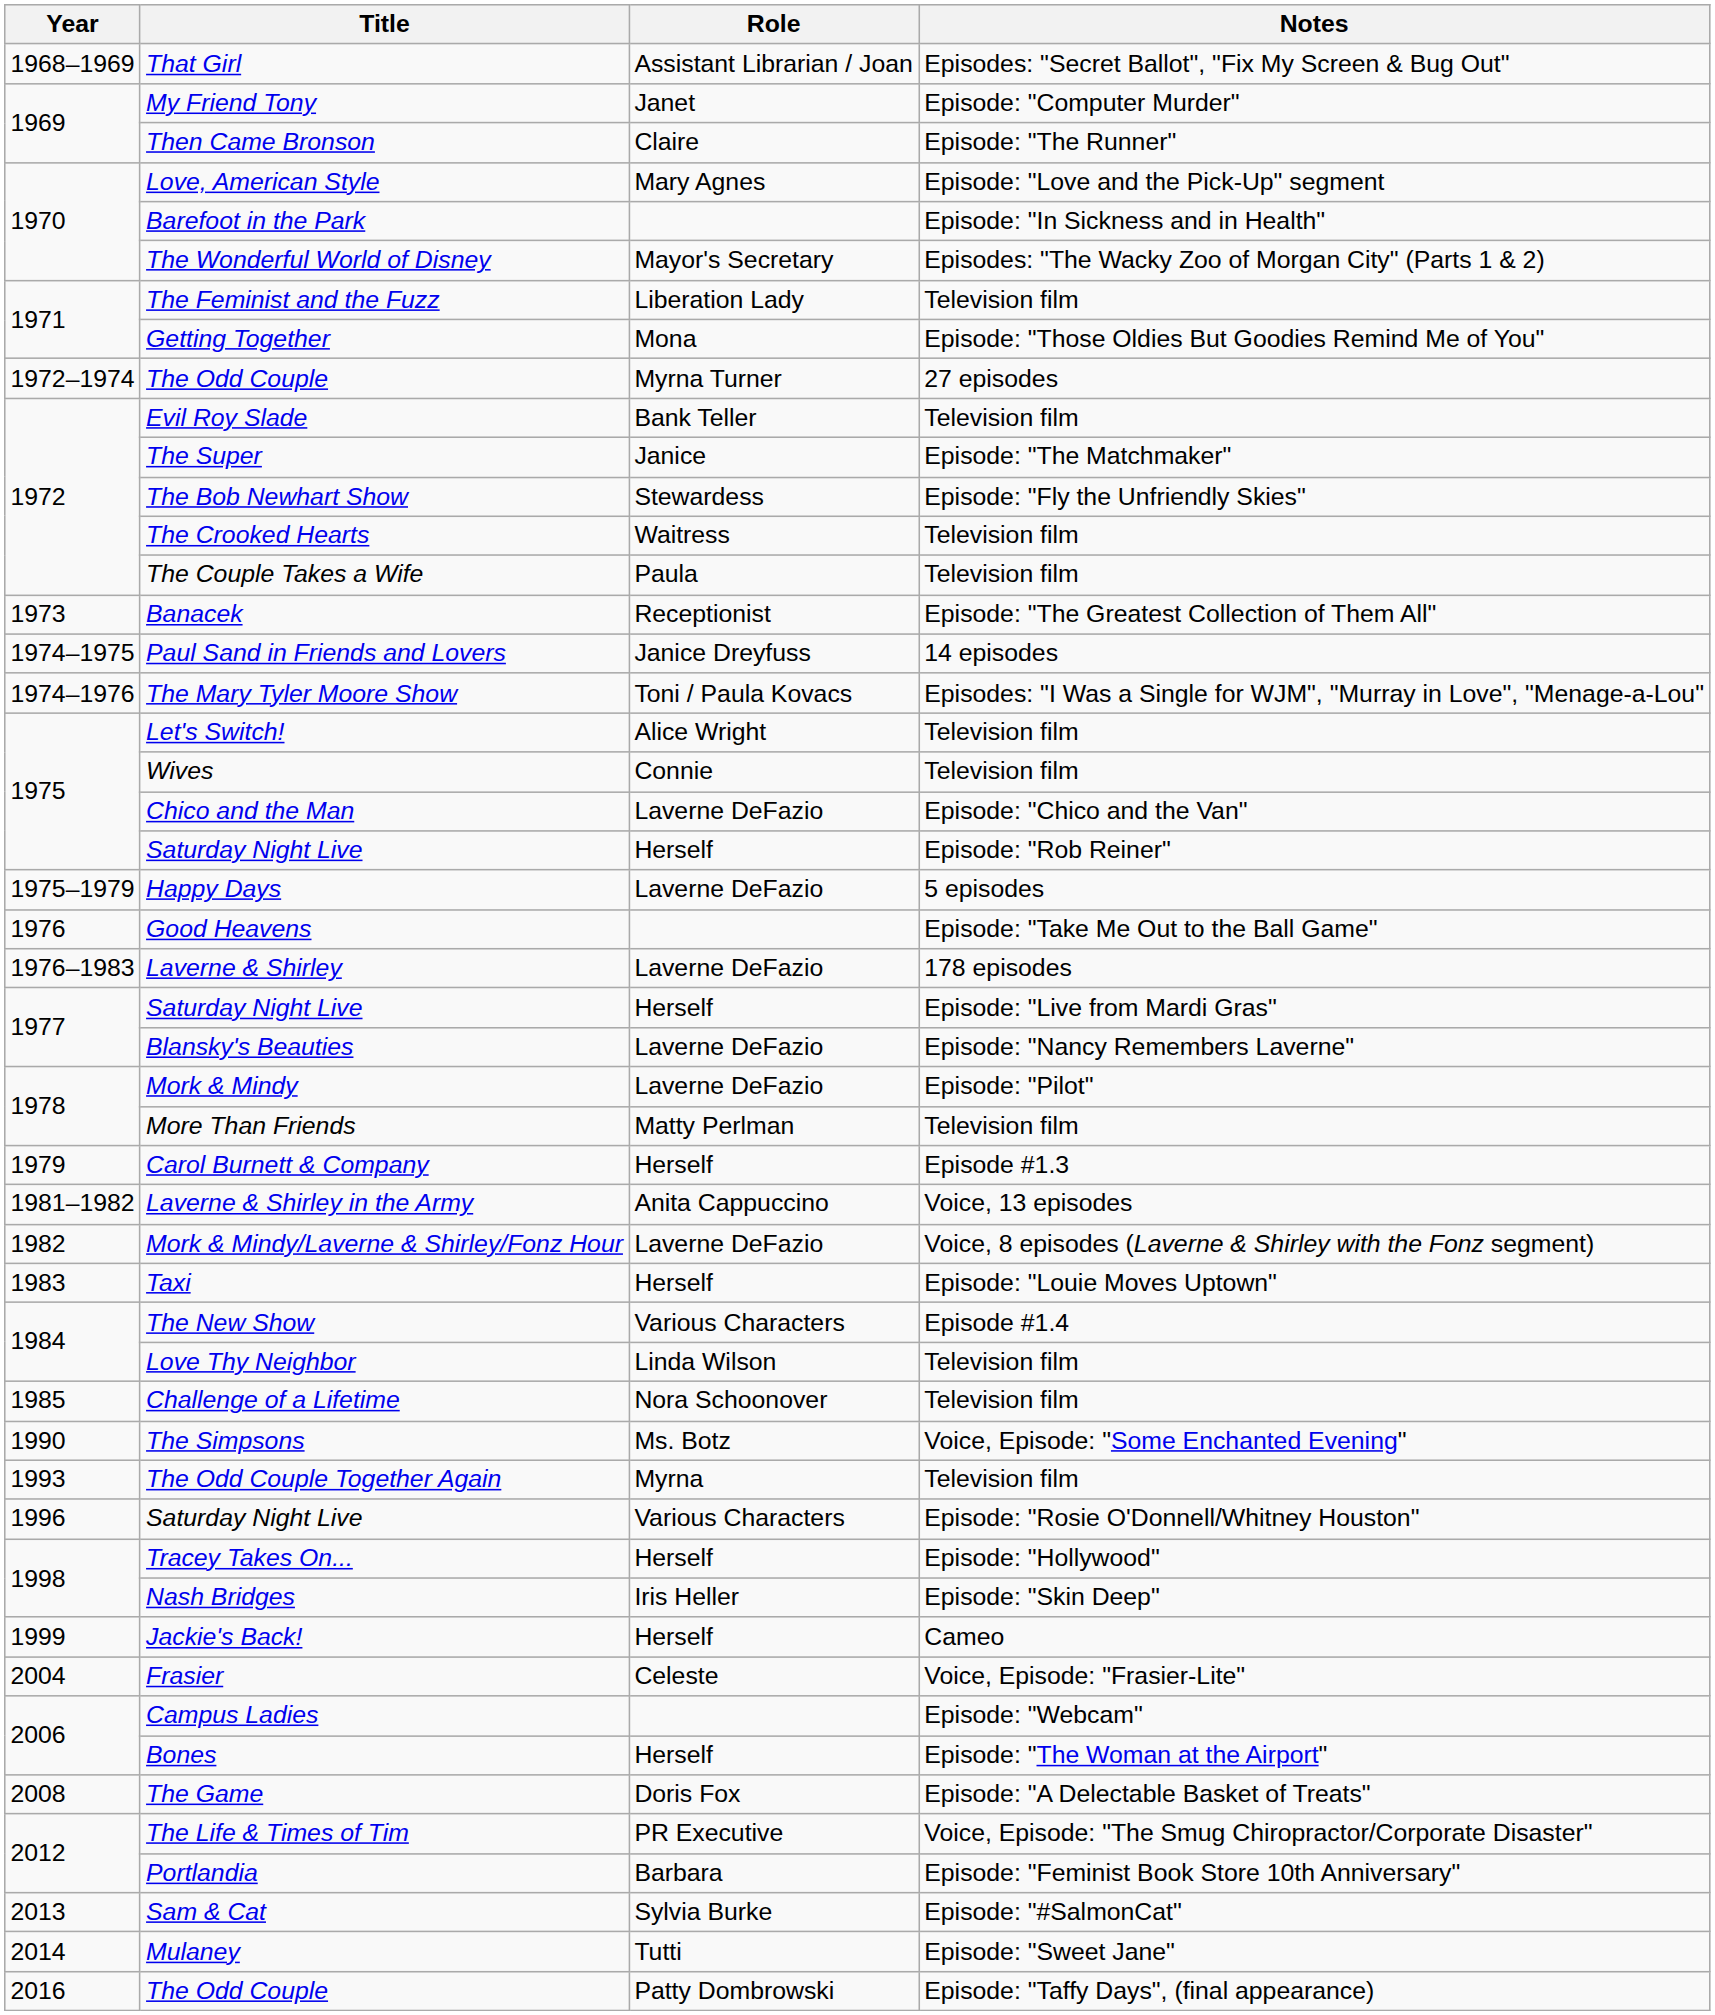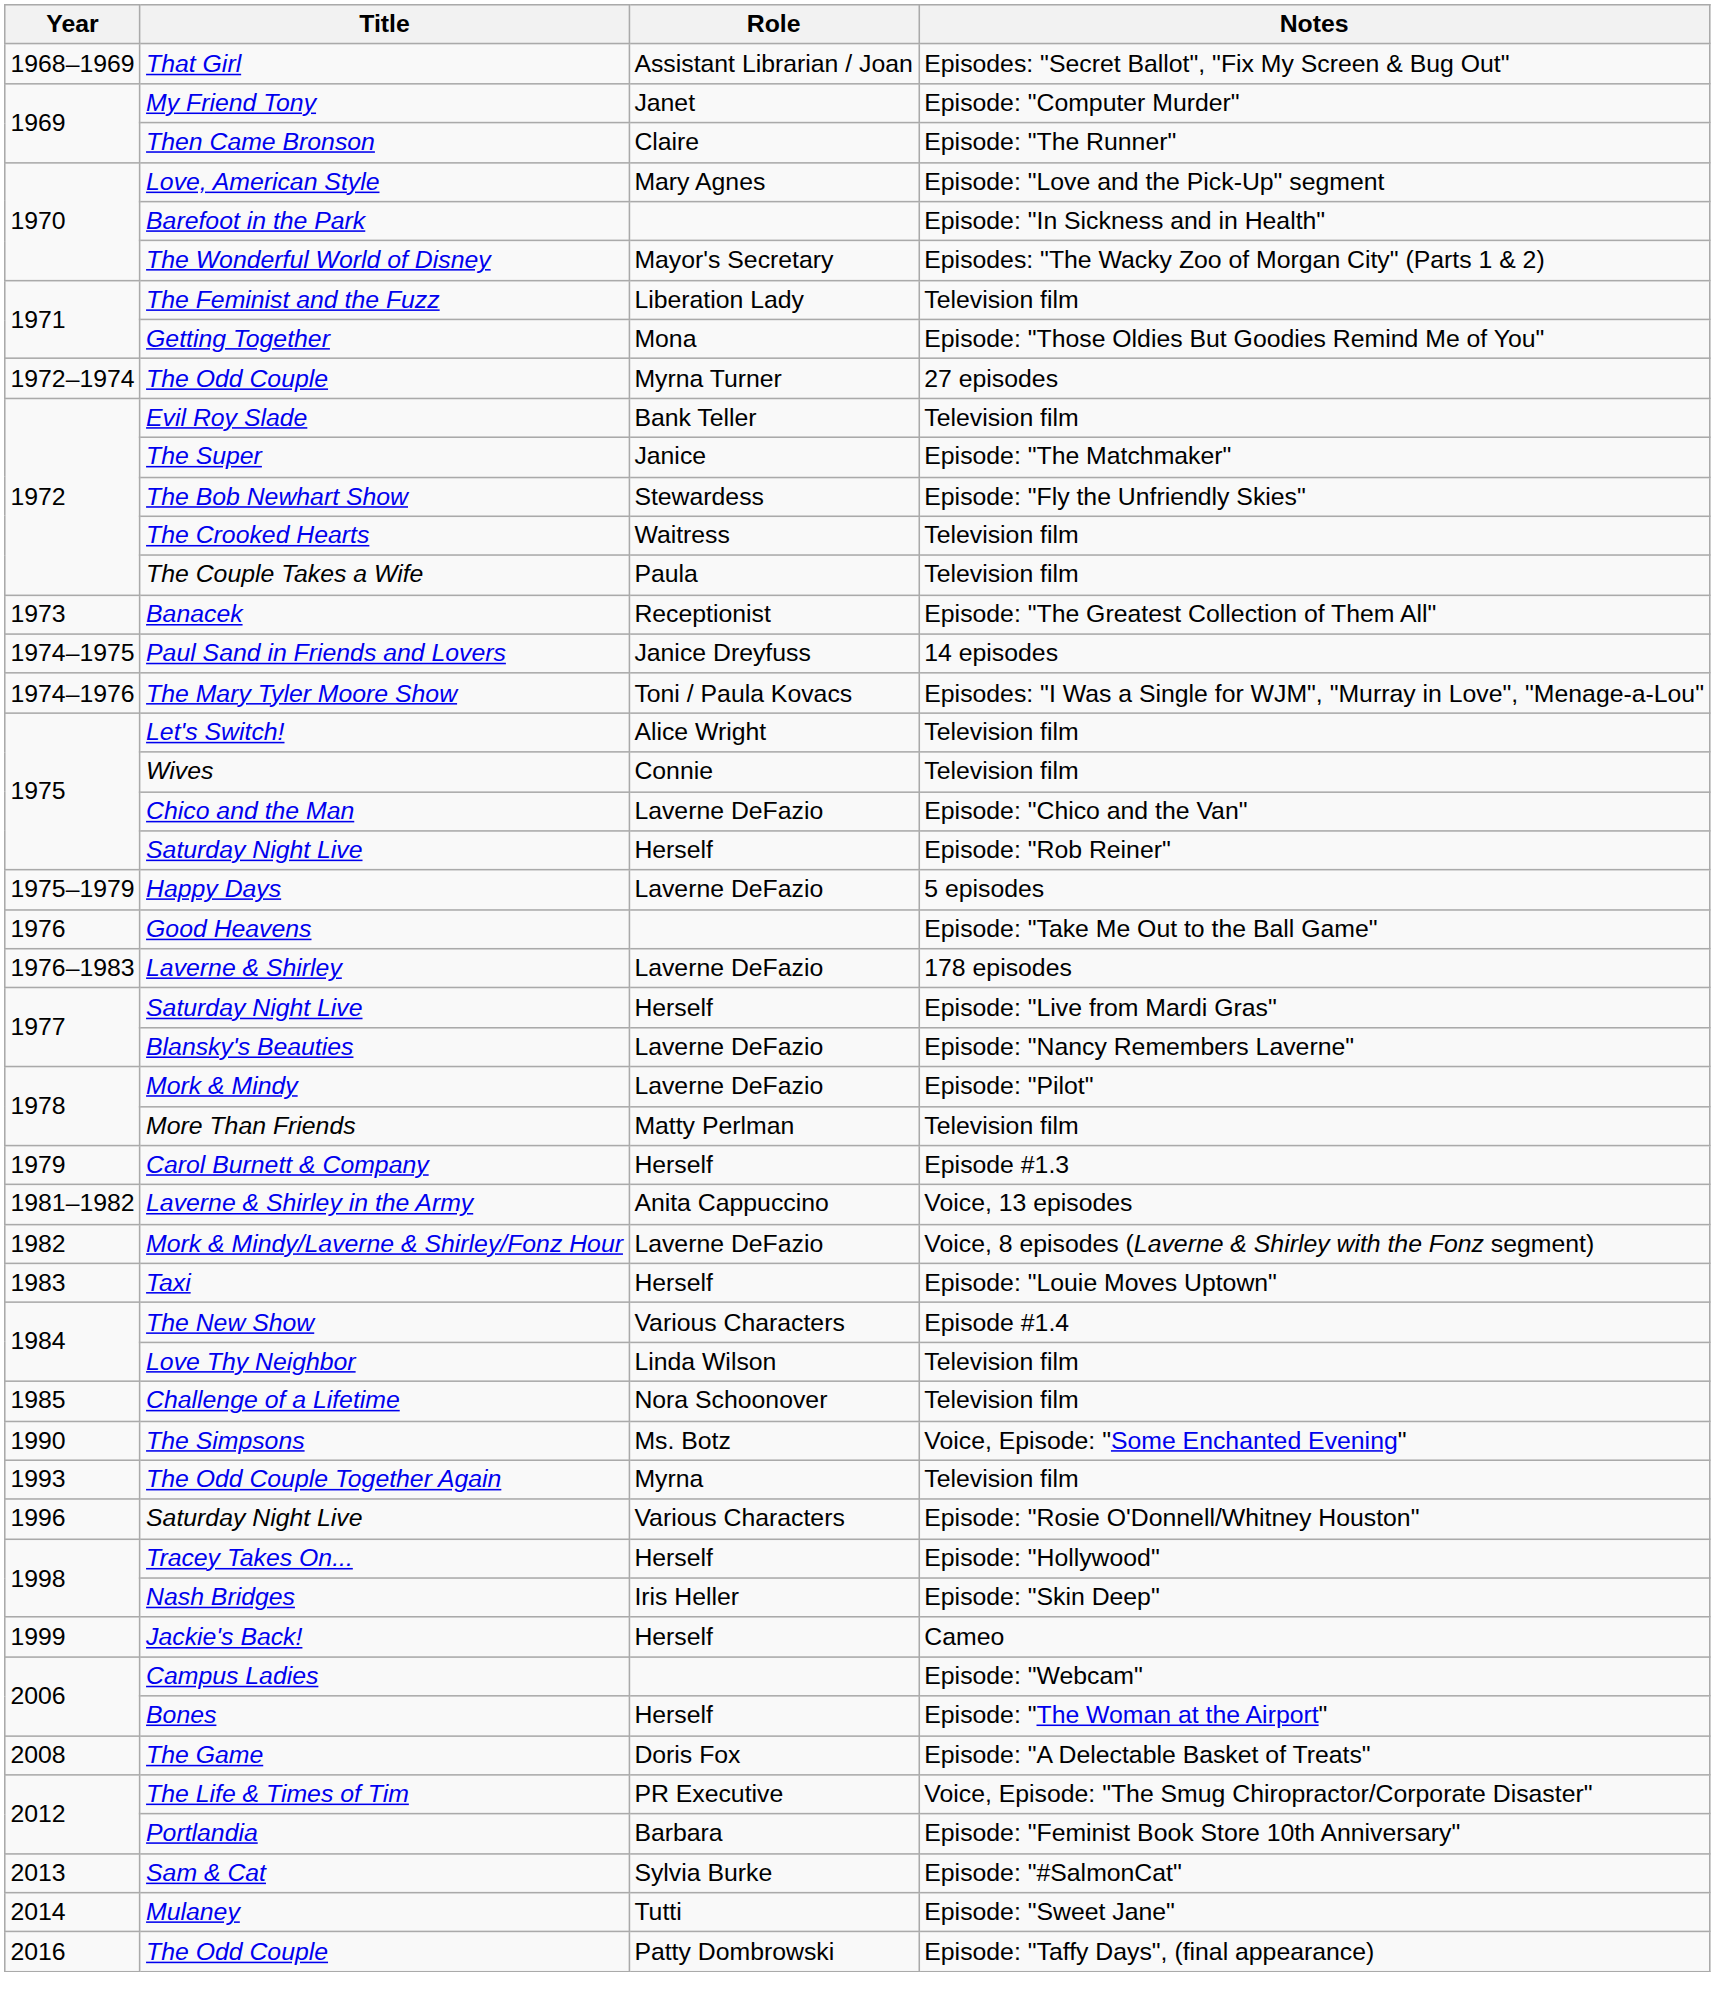 <table class="wikitable sortable">
 <tr>
 <th>Year</th>
 <th>Title</th>
 <th>Role</th>
 <th>Notes</th>
 </tr>
 <tr>
 <td>1968–1969</td>
 <td><em><a href='#'>That Girl</a></em></td>
 <td>Assistant Librarian / Joan</td>
 <td>Episodes: "Secret Ballot", "Fix My Screen & Bug Out"</td>
 </tr>
 <tr>
 <td rowspan="2">1969</td>
 <td><em><a href='#'>My Friend Tony</a></em></td>
 <td>Janet</td>
 <td>Episode: "Computer Murder"</td>
 </tr>
 <tr>
 <td><em><a href='#'>Then Came Bronson</a></em></td>
 <td>Claire</td>
 <td>Episode: "The Runner"</td>
 </tr>
 <tr>
 <td rowspan="3">1970</td>
 <td><em><a href='#'>Love, American Style</a></em></td>
 <td>Mary Agnes</td>
 <td>Episode: "Love and the Pick-Up" segment</td>
 </tr>
 <tr>
 <td><em><a href='#'>Barefoot in the Park</a></em></td>
 <td></td>
 <td>Episode: "In Sickness and in Health"</td>
 </tr>
 <tr>
 <td><em><a href='#'>The Wonderful World of Disney</a></em></td>
 <td>Mayor's Secretary</td>
 <td>Episodes: "The Wacky Zoo of Morgan City" (Parts 1 & 2)</td>
 </tr>
 <tr>
 <td rowspan="2">1971</td>
 <td><em><a href='#'>The Feminist and the Fuzz</a></em></td>
 <td>Liberation Lady</td>
 <td>Television film</td>
 </tr>
 <tr>
 <td><em><a href='#'>Getting Together</a></em></td>
 <td>Mona</td>
 <td>Episode: "Those Oldies But Goodies Remind Me of You"</td>
 </tr>
 <tr>
 <td>1972–1974</td>
 <td><em><a href='#'>The Odd Couple</a></em></td>
 <td>Myrna Turner</td>
 <td>27 episodes</td>
 </tr>
 <tr>
 <td rowspan="5">1972</td>
 <td><em><a href='#'>Evil Roy Slade</a></em></td>
 <td>Bank Teller</td>
 <td>Television film</td>
 </tr>
 <tr>
 <td><em><a href='#'>The Super</a></em></td>
 <td>Janice</td>
 <td>Episode: "The Matchmaker"</td>
 </tr>
 <tr>
 <td><em><a href='#'>The Bob Newhart Show</a></em></td>
 <td>Stewardess</td>
 <td>Episode: "Fly the Unfriendly Skies"</td>
 </tr>
 <tr>
 <td><em><a href='#'>The Crooked Hearts</a></em></td>
 <td>Waitress</td>
 <td>Television film</td>
 </tr>
 <tr>
 <td><em>The Couple Takes a Wife</em></td>
 <td>Paula</td>
 <td>Television film</td>
 </tr>
 <tr>
 <td>1973</td>
 <td><em><a href='#'>Banacek</a></em></td>
 <td>Receptionist</td>
 <td>Episode: "The Greatest Collection of Them All"</td>
 </tr>
 <tr>
 <td>1974–1975</td>
 <td><em><a href='#'>Paul Sand in Friends and Lovers</a></em></td>
 <td>Janice Dreyfuss</td>
 <td>14 episodes</td>
 </tr>
 <tr>
 <td>1974–1976</td>
 <td><em><a href='#'>The Mary Tyler Moore Show</a></em></td>
 <td>Toni / Paula Kovacs</td>
 <td>Episodes: "I Was a Single for WJM", "Murray in Love", "Menage-a-Lou"</td>
 </tr>
 <tr>
 <td rowspan="4">1975</td>
 <td><em><a href='#'>Let's Switch!</a></em></td>
 <td>Alice Wright</td>
 <td>Television film</td>
 </tr>
 <tr>
 <td><em>Wives</em></td>
 <td>Connie</td>
 <td>Television film</td>
 </tr>
 <tr>
 <td><em><a href='#'>Chico and the Man</a></em></td>
 <td>Laverne DeFazio</td>
 <td>Episode: "Chico and the Van"</td>
 </tr>
 <tr>
 <td><em><a href='#'>Saturday Night Live</a></em></td>
 <td>Herself</td>
 <td>Episode: "Rob Reiner"</td>
 </tr>
 <tr>
 <td>1975–1979</td>
 <td><em><a href='#'>Happy Days</a></em></td>
 <td>Laverne DeFazio</td>
 <td>5 episodes</td>
 </tr>
 <tr>
 <td>1976</td>
 <td><em><a href='#'>Good Heavens</a></em></td>
 <td></td>
 <td>Episode: "Take Me Out to the Ball Game"</td>
 </tr>
 <tr>
 <td>1976–1983</td>
 <td><em><a href='#'>Laverne & Shirley</a></em></td>
 <td>Laverne DeFazio</td>
 <td>178 episodes</td>
 </tr>
 <tr>
 <td rowspan="2">1977</td>
 <td><em><a href='#'>Saturday Night Live</a></em></td>
 <td>Herself</td>
 <td>Episode: "Live from Mardi Gras"</td>
 </tr>
 <tr>
 <td><em><a href='#'>Blansky's Beauties</a></em></td>
 <td>Laverne DeFazio</td>
 <td>Episode: "Nancy Remembers Laverne"</td>
 </tr>
 <tr>
 <td rowspan="2">1978</td>
 <td><em><a href='#'>Mork & Mindy</a></em></td>
 <td>Laverne DeFazio</td>
 <td>Episode: "Pilot"</td>
 </tr>
 <tr>
 <td><em>More Than Friends</em></td>
 <td>Matty Perlman</td>
 <td>Television film</td>
 </tr>
 <tr>
 <td>1979</td>
 <td><em><a href='#'>Carol Burnett & Company</a></em></td>
 <td>Herself</td>
 <td>Episode #1.3</td>
 </tr>
 <tr>
 <td>1981–1982</td>
 <td><em><a href='#'>Laverne & Shirley in the Army</a></em></td>
 <td>Anita Cappuccino</td>
 <td>Voice, 13 episodes</td>
 </tr>
 <tr>
 <td>1982</td>
 <td><em><a href='#'>Mork & Mindy/Laverne & Shirley/Fonz Hour</a></em></td>
 <td>Laverne DeFazio</td>
 <td>Voice, 8 episodes (<em>Laverne & Shirley with the Fonz</em> segment)</td>
 </tr>
 <tr>
 <td>1983</td>
 <td><em><a href='#'>Taxi</a></em></td>
 <td>Herself</td>
 <td>Episode: "Louie Moves Uptown"</td>
 </tr>
 <tr>
 <td rowspan="2">1984</td>
 <td><em><a href='#'>The New Show</a></em></td>
 <td>Various Characters</td>
 <td>Episode #1.4</td>
 </tr>
 <tr>
 <td><em><a href='#'>Love Thy Neighbor</a></em></td>
 <td>Linda Wilson</td>
 <td>Television film</td>
 </tr>
 <tr>
 <td>1985</td>
 <td><em><a href='#'>Challenge of a Lifetime</a></em></td>
 <td>Nora Schoonover</td>
 <td>Television film</td>
 </tr>
 <tr>
 <td>1990</td>
 <td><em><a href='#'>The Simpsons</a></em></td>
 <td>Ms. Botz</td>
 <td>Voice, Episode: "<a href='#'>Some Enchanted Evening</a>"</td>
 </tr>
 <tr>
 <td>1993</td>
 <td><em><a href='#'>The Odd Couple Together Again</a></em></td>
 <td>Myrna</td>
 <td>Television film</td>
 </tr>
 <tr>
 <td>1996</td>
 <td><em>Saturday Night Live</em></td>
 <td>Various Characters</td>
 <td>Episode: "Rosie O'Donnell/Whitney Houston"</td>
 </tr>
 <tr>
 <td rowspan="2">1998</td>
 <td><em><a href='#'>Tracey Takes On...</a></em></td>
 <td>Herself</td>
 <td>Episode: "Hollywood"</td>
 </tr>
 <tr>
 <td><em><a href='#'>Nash Bridges</a></em></td>
 <td>Iris Heller</td>
 <td>Episode: "Skin Deep"</td>
 </tr>
 <tr>
 <td>1999</td>
 <td><em><a href='#'>Jackie's Back!</a></em></td>
 <td>Herself</td>
 <td>Cameo</td>
 </tr>
 <tr>
-<td>2004</td>
-<td><em><a href='#'>Frasier</a></em></td>
-<td>Celeste</td>
-<td>Voice, Episode: "Frasier-Lite"</td>
-</tr>
-<tr>
 <td rowspan="2">2006</td>
 <td><em><a href='#'>Campus Ladies</a></em></td>
 <td></td>
 <td>Episode: "Webcam"</td>
 </tr>
 <tr>
 <td><em><a href='#'>Bones</a></em></td>
 <td>Herself</td>
 <td>Episode: "<a href='#'>The Woman at the Airport</a>"</td>
 </tr>
 <tr>
 <td>2008</td>
 <td><em><a href='#'>The Game</a></em></td>
 <td>Doris Fox</td>
 <td>Episode: "A Delectable Basket of Treats"</td>
 </tr>
 <tr>
 <td rowspan="2">2012</td>
 <td><em><a href='#'>The Life & Times of Tim</a></em></td>
 <td>PR Executive</td>
 <td>Voice, Episode: "The Smug Chiropractor/Corporate Disaster"</td>
 </tr>
 <tr>
 <td><em><a href='#'>Portlandia</a></em></td>
 <td>Barbara</td>
 <td>Episode: "Feminist Book Store 10th Anniversary"</td>
 </tr>
 <tr>
 <td>2013</td>
 <td><em><a href='#'>Sam & Cat</a></em></td>
 <td>Sylvia Burke</td>
 <td>Episode: "#SalmonCat"</td>
 </tr>
 <tr>
 <td>2014</td>
 <td><em><a href='#'>Mulaney</a></em></td>
 <td>Tutti</td>
 <td>Episode: "Sweet Jane"</td>
 </tr>
 <tr>
 <td>2016</td>
 <td><em><a href='#'>The Odd Couple</a></em></td>
 <td>Patty Dombrowski</td>
 <td>Episode: "Taffy Days", (final appearance)</td>
 </tr>
 </table>
